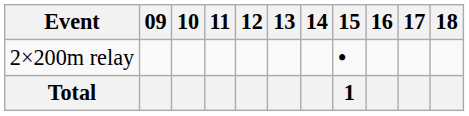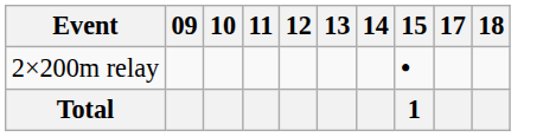 <table class="wikitable">
 <tr>
 <th>Event</th>
 <th>09</th>
 <th>10</th>
 <th>11</th>
 <th>12</th>
 <th>13</th>
 <th>14</th>
 <th>15</th>
-<th>16</th>
 <th>17</th>
 <th>18</th>
 </tr>
 <tr>
 <td>2×200m relay</td>
 <td></td>
 <td></td>
 <td></td>
 <td></td>
 <td></td>
 <td></td>
 <td><strong>•</strong></td>
 <td></td>
 <td></td>
-<td></td>
 </tr>
 <tr>
 <th>Total</th>
 <th></th>
 <th></th>
 <th></th>
 <th></th>
 <th></th>
 <th></th>
 <th>1</th>
 <th></th>
 <th></th>
-<th></th>
 </tr>
 </table>
